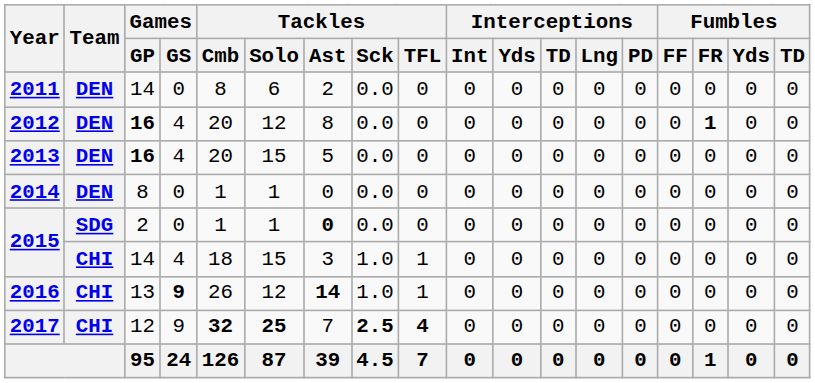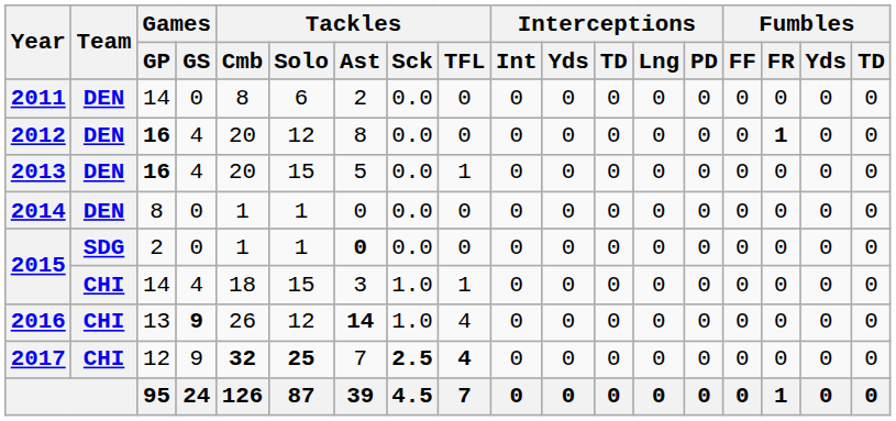 <table class="wikitable" style="text-align:center">
 <tr>
 <th rowspan="2">Year</th>
 <th rowspan="2">Team</th>
 <th colspan="2">Games</th>
 <th colspan="5">Tackles</th>
 <th colspan="5">Interceptions</th>
 <th colspan="4">Fumbles</th>
 </tr>
 <tr>
 <th>GP</th>
 <th>GS</th>
 <th>Cmb</th>
 <th>Solo</th>
 <th>Ast</th>
 <th>Sck</th>
 <th>TFL</th>
 <th>Int</th>
 <th>Yds</th>
 <th>TD</th>
 <th>Lng</th>
 <th>PD</th>
 <th>FF</th>
 <th>FR</th>
 <th>Yds</th>
 <th>TD</th>
 </tr>
 <tr>
 <th><a href='#'>2011</a></th>
 <th><a href='#'>DEN</a></th>
 <td>14</td>
 <td>0</td>
 <td>8</td>
 <td>6</td>
 <td>2</td>
 <td>0.0</td>
 <td>0</td>
 <td>0</td>
 <td>0</td>
 <td>0</td>
 <td>0</td>
 <td>0</td>
 <td>0</td>
 <td>0</td>
 <td>0</td>
 <td>0</td>
 </tr>
 <tr>
 <th><a href='#'>2012</a></th>
 <th><a href='#'>DEN</a></th>
 <td><strong>16</strong></td>
 <td>4</td>
 <td>20</td>
 <td>12</td>
 <td>8</td>
 <td>0.0</td>
 <td>0</td>
 <td>0</td>
 <td>0</td>
 <td>0</td>
 <td>0</td>
 <td>0</td>
 <td>0</td>
 <td><strong>1</strong></td>
 <td>0</td>
 <td>0</td>
 </tr>
 <tr>
 <th><a href='#'>2013</a></th>
 <th><a href='#'>DEN</a></th>
 <td><strong>16</strong></td>
 <td>4</td>
 <td>20</td>
 <td>15</td>
 <td>5</td>
 <td>0.0</td>
-<td>0</td>
+<td>1</td>
 <td>0</td>
 <td>0</td>
 <td>0</td>
 <td>0</td>
 <td>0</td>
 <td>0</td>
 <td>0</td>
 <td>0</td>
 <td>0</td>
 </tr>
 <tr>
 <th><a href='#'>2014</a></th>
 <th><a href='#'>DEN</a></th>
 <td>8</td>
 <td>0</td>
 <td>1</td>
 <td>1</td>
 <td>0</td>
 <td>0.0</td>
 <td>0</td>
 <td>0</td>
 <td>0</td>
 <td>0</td>
 <td>0</td>
 <td>0</td>
 <td>0</td>
 <td>0</td>
 <td>0</td>
 <td>0</td>
 </tr>
 <tr>
 <th rowspan="2"><a href='#'>2015</a></th>
 <th><a href='#'>SDG</a></th>
 <td>2</td>
 <td>0</td>
 <td>1</td>
 <td>1</td>
 <td><strong>0</strong></td>
 <td>0.0</td>
 <td>0</td>
 <td>0</td>
 <td>0</td>
 <td>0</td>
 <td>0</td>
 <td>0</td>
 <td>0</td>
 <td>0</td>
 <td>0</td>
 <td>0</td>
 </tr>
 <tr>
 <th><a href='#'>CHI</a></th>
 <td>14</td>
 <td>4</td>
 <td>18</td>
 <td>15</td>
 <td>3</td>
 <td>1.0</td>
 <td>1</td>
 <td>0</td>
 <td>0</td>
 <td>0</td>
 <td>0</td>
 <td>0</td>
 <td>0</td>
 <td>0</td>
 <td>0</td>
 <td>0</td>
 </tr>
 <tr>
 <th><a href='#'>2016</a></th>
 <th><a href='#'>CHI</a></th>
 <td>13</td>
 <td><strong>9</strong></td>
 <td>26</td>
 <td>12</td>
 <td><strong>14</strong></td>
 <td>1.0</td>
-<td>1</td>
+<td>4</td>
 <td>0</td>
 <td>0</td>
 <td>0</td>
 <td>0</td>
 <td>0</td>
 <td>0</td>
 <td>0</td>
 <td>0</td>
 <td>0</td>
 </tr>
 <tr>
 <th><a href='#'>2017</a></th>
 <th><a href='#'>CHI</a></th>
 <td>12</td>
 <td>9</td>
 <td><strong>32</strong></td>
 <td><strong>25</strong></td>
 <td>7</td>
 <td><strong>2.5</strong></td>
 <td><strong>4</strong></td>
 <td>0</td>
 <td>0</td>
 <td>0</td>
 <td>0</td>
 <td>0</td>
 <td>0</td>
 <td>0</td>
 <td>0</td>
 <td>0</td>
 </tr>
 <tr>
 <th colspan="2"></th>
 <th>95</th>
 <th>24</th>
 <th>126</th>
 <th>87</th>
 <th>39</th>
 <th>4.5</th>
 <th>7</th>
 <th>0</th>
 <th>0</th>
 <th>0</th>
 <th>0</th>
 <th>0</th>
 <th>0</th>
 <th>1</th>
 <th>0</th>
 <th>0</th>
 </tr>
 </table>
